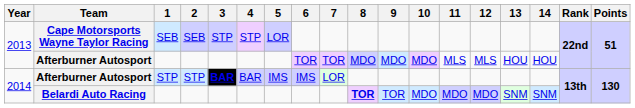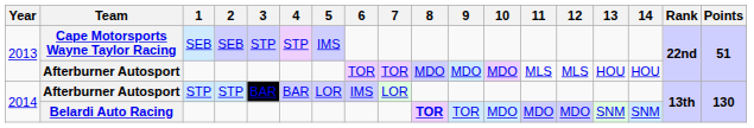 <table class="wikitable" style="text-align:center; font-size:95%">
 <tr>
 <th>Year</th>
 <th>Team</th>
 <th>1</th>
 <th>2</th>
 <th>3</th>
 <th>4</th>
 <th>5</th>
 <th>6</th>
 <th>7</th>
 <th>8</th>
 <th>9</th>
 <th>10</th>
 <th>11</th>
 <th>12</th>
 <th>13</th>
 <th>14</th>
 <th>Rank</th>
 <th>Points</th>
 </tr>
 <tr>
 <td rowspan=2><a href='#'>2013</a></td>
 <th><a href='#'>Cape Motorsports</a><br><a href='#'>Wayne Taylor Racing</a></th>
 <td style="background:#CFEAFF;"><a href='#'>SEB</a><br></td>
 <td style="background:#CFCFFF;"><a href='#'>SEB</a><br></td>
 <td style="background:#CFCFFF;"><a href='#'>STP</a><br></td>
 <td style="background:#EFCFFF;"><a href='#'>STP</a><br></td>
-<td style="background:#CFCFFF;"><a href='#'>LOR</a><br></td>
+<td style="background:#CFCFFF;"><a href='#'>IMS</a><br></td>
 <td></td>
 <td></td>
 <td></td>
 <td></td>
 <td></td>
 <td></td>
 <td></td>
 <td></td>
 <td></td>
 <td rowspan=2 style="background:#CFCFFF;"><strong>22nd</strong></td>
 <td rowspan=2 style="background:#CFCFFF;"><strong>51</strong></td>
 </tr>
 <tr>
 <th>Afterburner Autosport</th>
 <td></td>
 <td></td>
 <td></td>
 <td></td>
 <td></td>
 <td style="background:#EFCFFF;"><a href='#'>TOR</a><br></td>
 <td style="background:#EFCFFF;"><a href='#'>TOR</a><br></td>
 <td style="background:#CFCFFF;"><a href='#'>MDO</a><br></td>
 <td style="background:#CFEAFF;"><a href='#'>MDO</a><br></td>
 <td style="background:#EFCFFF;"><a href='#'>MDO</a><br></td>
 <td><a href='#'>MLS</a></td>
 <td><a href='#'>MLS</a></td>
 <td><a href='#'>HOU</a></td>
 <td><a href='#'>HOU</a></td>
 </tr>
 <tr>
 <td rowspan=2><a href='#'>2014</a></td>
 <th>Afterburner Autosport</th>
 <td style="background:#CFEAFF;"><a href='#'>STP</a><br></td>
 <td style="background:#CFEAFF;"><a href='#'>STP</a><br></td>
-<td style="background:#000000; color:white;"><strong><a href='#'>BAR</a><br></strong></td>
+<td style="background:#000000; color:white;"><a href='#'>BAR</a><br></td>
 <td style="background:#CFCFFF;"><a href='#'>BAR</a><br></td>
-<td style="background:#CFCFFF;"><a href='#'>IMS</a><br></td>
+<td style="background:#CFCFFF;"><a href='#'>LOR</a><br></td>
 <td style="background:#CFCFFF;"><a href='#'>IMS</a><br></td>
 <td style="background:#DFFFDF;"><a href='#'>LOR</a><br></td>
 <td></td>
 <td></td>
 <td></td>
 <td></td>
 <td></td>
 <td></td>
 <td></td>
 <td rowspan=2 style="background:#CFCFFF;"><strong>13th</strong></td>
 <td rowspan=2 style="background:#CFCFFF;"><strong>130</strong></td>
 </tr>
 <tr>
 <th><a href='#'>Belardi Auto Racing</a></th>
 <td></td>
 <td></td>
 <td></td>
 <td></td>
 <td></td>
 <td></td>
 <td></td>
 <td style="background:#EFCFFF;"><strong><a href='#'>TOR</a><br></strong></td>
 <td style="background:#CFEAFF;"><a href='#'>TOR</a><br></td>
 <td style="background:#CFEAFF;"><a href='#'>MDO</a><br></td>
 <td style="background:#CFCFFF;"><a href='#'>MDO</a><br></td>
 <td style="background:#CFCFFF;"><a href='#'>MDO</a><br></td>
 <td style="background:#DFFFDF;"><a href='#'>SNM</a><br></td>
 <td style="background:#CFEAFF;"><a href='#'>SNM</a><br></td>
 </tr>
 </table>
